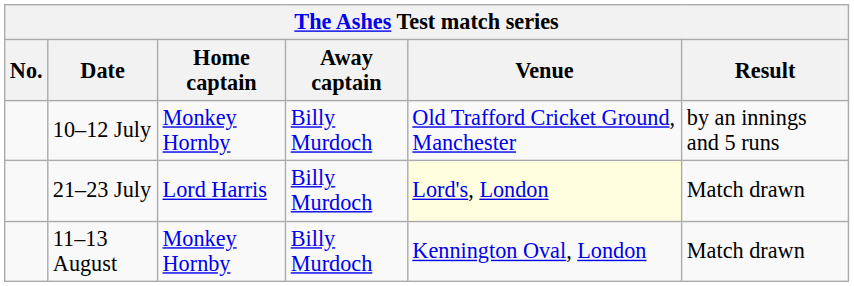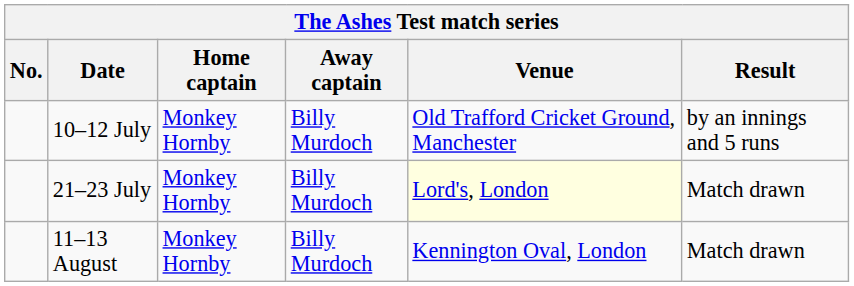 <table class="wikitable">
 <tr>
 <th colspan="9"><a href='#'>The Ashes</a> Test match series</th>
 </tr>
 <tr>
 <th>No.</th>
 <th>Date</th>
 <th>Home captain</th>
 <th>Away captain</th>
 <th>Venue</th>
 <th>Result</th>
 </tr>
 <tr>
 <td></td>
 <td>10–12 July</td>
 <td><a href='#'>Monkey Hornby</a></td>
 <td><a href='#'>Billy Murdoch</a></td>
 <td><a href='#'>Old Trafford Cricket Ground</a>, <a href='#'>Manchester</a></td>
 <td> by an innings and 5 runs</td>
 </tr>
 <tr>
 <td></td>
 <td>21–23 July</td>
-<td><a href='#'>Lord Harris</a></td>
+<td><a href='#'>Monkey Hornby</a></td>
 <td><a href='#'>Billy Murdoch</a></td>
 <td style="background: lightyellow;"><a href='#'>Lord's</a>, <a href='#'>London</a></td>
 <td>Match drawn</td>
 </tr>
 <tr>
 <td></td>
 <td>11–13 August</td>
 <td><a href='#'>Monkey Hornby</a></td>
 <td><a href='#'>Billy Murdoch</a></td>
 <td><a href='#'>Kennington Oval</a>, <a href='#'>London</a></td>
 <td>Match drawn</td>
 </tr>
 </table>
